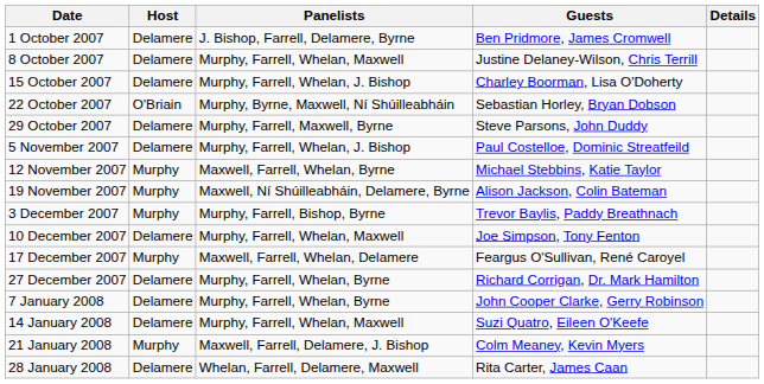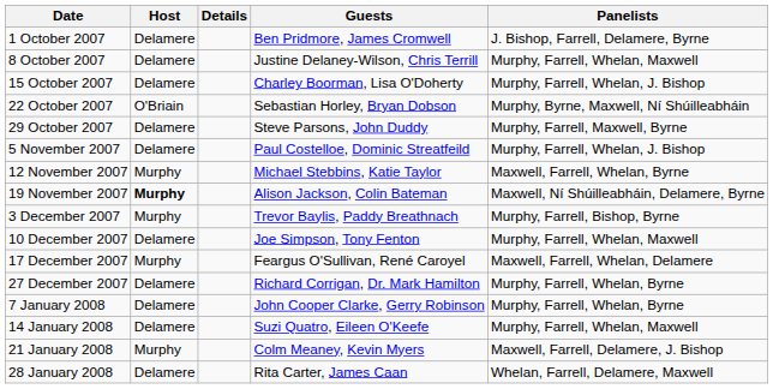 <table class="wikitable collapsible collapsed">
 <tr>
 <th>Date</th>
 <th>Host</th>
+<th>Details</th>
+<th>Guests</th>
 <th>Panelists</th>
-<th>Guests</th>
-<th>Details</th>
 </tr>
 <tr>
 <td>1 October 2007</td>
 <td>Delamere</td>
+<td></td>
+<td><a href='#'>Ben Pridmore</a>, <a href='#'>James Cromwell</a></td>
 <td>J. Bishop, Farrell, Delamere, Byrne</td>
-<td><a href='#'>Ben Pridmore</a>, <a href='#'>James Cromwell</a></td>
-<td></td>
 </tr>
 <tr>
 <td>8 October 2007</td>
 <td>Delamere</td>
+<td></td>
+<td>Justine Delaney-Wilson, <a href='#'>Chris Terrill</a></td>
 <td>Murphy, Farrell, Whelan, Maxwell</td>
-<td>Justine Delaney-Wilson, <a href='#'>Chris Terrill</a></td>
-<td></td>
 </tr>
 <tr>
 <td>15 October 2007</td>
 <td>Delamere</td>
+<td></td>
+<td><a href='#'>Charley Boorman</a>, Lisa O'Doherty</td>
 <td>Murphy, Farrell, Whelan, J. Bishop</td>
-<td><a href='#'>Charley Boorman</a>, Lisa O'Doherty</td>
-<td></td>
 </tr>
 <tr>
 <td>22 October 2007</td>
 <td>O'Briain</td>
+<td></td>
+<td>Sebastian Horley, <a href='#'>Bryan Dobson</a></td>
 <td>Murphy, Byrne, Maxwell, Ní Shúilleabháin</td>
-<td>Sebastian Horley, <a href='#'>Bryan Dobson</a></td>
-<td></td>
 </tr>
 <tr>
 <td>29 October 2007</td>
 <td>Delamere</td>
+<td></td>
+<td>Steve Parsons, <a href='#'>John Duddy</a></td>
 <td>Murphy, Farrell, Maxwell, Byrne</td>
-<td>Steve Parsons, <a href='#'>John Duddy</a></td>
-<td></td>
 </tr>
 <tr>
 <td>5 November 2007</td>
 <td>Delamere</td>
+<td></td>
+<td><a href='#'>Paul Costelloe</a>, <a href='#'>Dominic Streatfeild</a></td>
 <td>Murphy, Farrell, Whelan, J. Bishop</td>
-<td><a href='#'>Paul Costelloe</a>, <a href='#'>Dominic Streatfeild</a></td>
-<td></td>
 </tr>
 <tr>
 <td>12 November 2007</td>
 <td>Murphy</td>
+<td></td>
+<td><a href='#'>Michael Stebbins</a>, <a href='#'>Katie Taylor</a></td>
 <td>Maxwell, Farrell, Whelan, Byrne</td>
-<td><a href='#'>Michael Stebbins</a>, <a href='#'>Katie Taylor</a></td>
-<td></td>
 </tr>
 <tr>
 <td>19 November 2007</td>
-<td>Murphy</td>
+<td><strong>Murphy</strong></td>
+<td></td>
+<td><a href='#'>Alison Jackson</a>, <a href='#'>Colin Bateman</a></td>
 <td>Maxwell, Ní Shúilleabháin, Delamere, Byrne</td>
-<td><a href='#'>Alison Jackson</a>, <a href='#'>Colin Bateman</a></td>
-<td></td>
 </tr>
 <tr>
 <td>3 December 2007</td>
 <td>Murphy</td>
+<td></td>
+<td><a href='#'>Trevor Baylis</a>, <a href='#'>Paddy Breathnach</a></td>
 <td>Murphy, Farrell, Bishop, Byrne</td>
-<td><a href='#'>Trevor Baylis</a>, <a href='#'>Paddy Breathnach</a></td>
-<td></td>
 </tr>
 <tr>
 <td>10 December 2007</td>
 <td>Delamere</td>
+<td></td>
+<td><a href='#'>Joe Simpson</a>, <a href='#'>Tony Fenton</a></td>
 <td>Murphy, Farrell, Whelan, Maxwell</td>
-<td><a href='#'>Joe Simpson</a>, <a href='#'>Tony Fenton</a></td>
-<td></td>
 </tr>
 <tr>
 <td>17 December 2007</td>
 <td>Murphy</td>
+<td></td>
+<td>Feargus O'Sullivan, René Caroyel</td>
 <td>Maxwell, Farrell, Whelan, Delamere</td>
-<td>Feargus O'Sullivan, René Caroyel</td>
-<td></td>
 </tr>
 <tr>
 <td>27 December 2007</td>
 <td>Delamere</td>
+<td></td>
+<td><a href='#'>Richard Corrigan</a>, <a href='#'>Dr. Mark Hamilton</a></td>
 <td>Murphy, Farrell, Whelan, Byrne</td>
-<td><a href='#'>Richard Corrigan</a>, <a href='#'>Dr. Mark Hamilton</a></td>
-<td></td>
 </tr>
 <tr>
 <td>7 January 2008</td>
 <td>Delamere</td>
+<td></td>
+<td><a href='#'>John Cooper Clarke</a>, <a href='#'>Gerry Robinson</a></td>
 <td>Murphy, Farrell, Whelan, Byrne</td>
-<td><a href='#'>John Cooper Clarke</a>, <a href='#'>Gerry Robinson</a></td>
-<td></td>
 </tr>
 <tr>
 <td>14 January 2008</td>
 <td>Delamere</td>
+<td></td>
+<td><a href='#'>Suzi Quatro</a>, <a href='#'>Eileen O'Keefe</a></td>
 <td>Murphy, Farrell, Whelan, Maxwell</td>
-<td><a href='#'>Suzi Quatro</a>, <a href='#'>Eileen O'Keefe</a></td>
-<td></td>
 </tr>
 <tr>
 <td>21 January 2008</td>
 <td>Murphy</td>
+<td></td>
+<td><a href='#'>Colm Meaney</a>, <a href='#'>Kevin Myers</a></td>
 <td>Maxwell, Farrell, Delamere, J. Bishop</td>
-<td><a href='#'>Colm Meaney</a>, <a href='#'>Kevin Myers</a></td>
-<td></td>
 </tr>
 <tr>
 <td>28 January 2008</td>
 <td>Delamere</td>
+<td></td>
+<td>Rita Carter, <a href='#'>James Caan</a></td>
 <td>Whelan, Farrell, Delamere, Maxwell</td>
-<td>Rita Carter, <a href='#'>James Caan</a></td>
-<td></td>
 </tr>
 </table>
